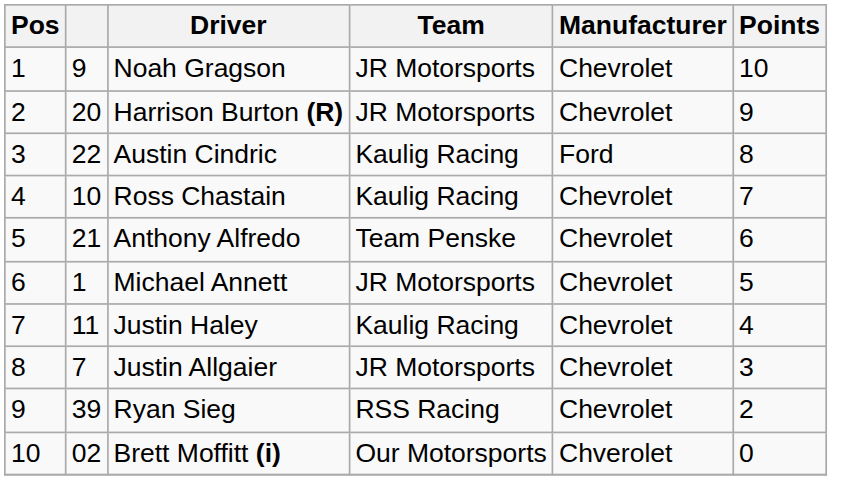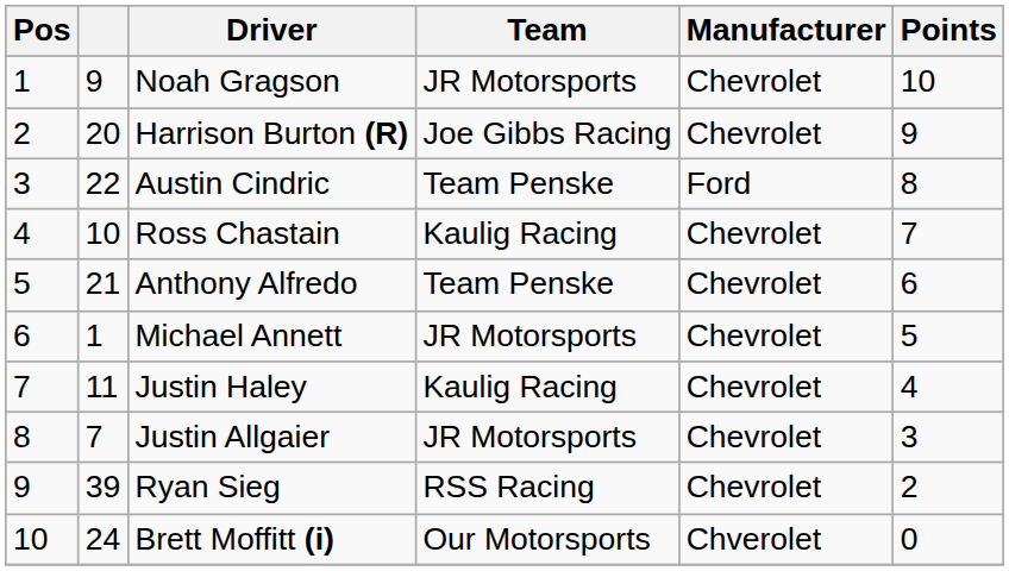 <table class="wikitable" style="font-size:98%">
 <tr>
 <th>Pos</th>
 <th></th>
 <th>Driver</th>
 <th>Team</th>
 <th>Manufacturer</th>
 <th>Points</th>
 </tr>
 <tr>
 <td>1</td>
 <td>9</td>
 <td>Noah Gragson</td>
 <td>JR Motorsports</td>
 <td>Chevrolet</td>
 <td>10</td>
 </tr>
 <tr>
 <td>2</td>
 <td>20</td>
 <td>Harrison Burton <strong>(R)</strong></td>
-<td>JR Motorsports</td>
+<td>Joe Gibbs Racing</td>
 <td>Chevrolet</td>
 <td>9</td>
 </tr>
 <tr>
 <td>3</td>
 <td>22</td>
 <td>Austin Cindric</td>
-<td>Kaulig Racing</td>
+<td>Team Penske</td>
 <td>Ford</td>
 <td>8</td>
 </tr>
 <tr>
 <td>4</td>
 <td>10</td>
 <td>Ross Chastain</td>
 <td>Kaulig Racing</td>
 <td>Chevrolet</td>
 <td>7</td>
 </tr>
 <tr>
 <td>5</td>
 <td>21</td>
 <td>Anthony Alfredo</td>
 <td>Team Penske</td>
 <td>Chevrolet</td>
 <td>6</td>
 </tr>
 <tr>
 <td>6</td>
 <td>1</td>
 <td>Michael Annett</td>
 <td>JR Motorsports</td>
 <td>Chevrolet</td>
 <td>5</td>
 </tr>
 <tr>
 <td>7</td>
 <td>11</td>
 <td>Justin Haley</td>
 <td>Kaulig Racing</td>
 <td>Chevrolet</td>
 <td>4</td>
 </tr>
 <tr>
 <td>8</td>
 <td>7</td>
 <td>Justin Allgaier</td>
 <td>JR Motorsports</td>
 <td>Chevrolet</td>
 <td>3</td>
 </tr>
 <tr>
 <td>9</td>
 <td>39</td>
 <td>Ryan Sieg</td>
 <td>RSS Racing</td>
 <td>Chevrolet</td>
 <td>2</td>
 </tr>
 <tr>
 <td>10</td>
-<td>02</td>
+<td>24</td>
 <td>Brett Moffitt <strong>(i)</strong></td>
 <td>Our Motorsports</td>
 <td>Chverolet</td>
 <td>0</td>
 </tr>
 <tr>
 </tr>
 </table>
